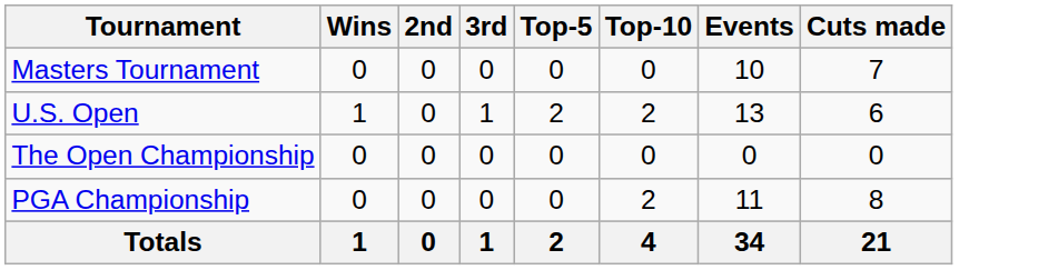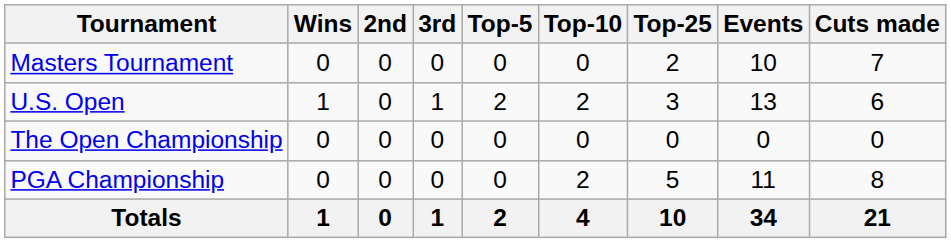 <table class=wikitable style=text-align:center>
 <tr>
 <th>Tournament</th>
 <th>Wins</th>
 <th>2nd</th>
 <th>3rd</th>
 <th>Top-5</th>
 <th>Top-10</th>
+<th>Top-25</th>
 <th>Events</th>
 <th>Cuts made</th>
 </tr>
 <tr>
 <td align=left><a href='#'>Masters Tournament</a></td>
 <td>0</td>
 <td>0</td>
 <td>0</td>
 <td>0</td>
 <td>0</td>
+<td>2</td>
 <td>10</td>
 <td>7</td>
 </tr>
 <tr>
 <td align=left><a href='#'>U.S. Open</a></td>
 <td>1</td>
 <td>0</td>
 <td>1</td>
 <td>2</td>
 <td>2</td>
+<td>3</td>
 <td>13</td>
 <td>6</td>
 </tr>
 <tr>
 <td align=left><a href='#'>The Open Championship</a></td>
+<td>0</td>
 <td>0</td>
 <td>0</td>
 <td>0</td>
 <td>0</td>
 <td>0</td>
 <td>0</td>
 <td>0</td>
 </tr>
 <tr>
 <td align=left><a href='#'>PGA Championship</a></td>
 <td>0</td>
 <td>0</td>
 <td>0</td>
 <td>0</td>
 <td>2</td>
+<td>5</td>
 <td>11</td>
 <td>8</td>
 </tr>
 <tr>
 <th>Totals</th>
 <th>1</th>
 <th>0</th>
 <th>1</th>
 <th>2</th>
 <th>4</th>
+<th>10</th>
 <th>34</th>
 <th>21</th>
 </tr>
 </table>
